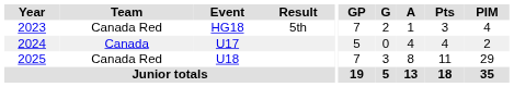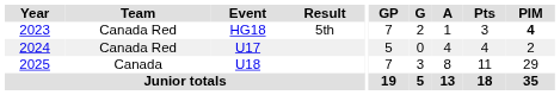 <table border="0" cellpadding="1" cellspacing="0" ID="Table3" style="text-align:center; width:40em;">
 <tr bgcolor="#e0e0e0">
 <th>Year</th>
 <th>Team</th>
 <th>Event</th>
 <th>Result</th>
 <th rowspan="99" bgcolor="#ffffff"></th>
 <th>GP</th>
 <th>G</th>
 <th>A</th>
 <th>Pts</th>
 <th>PIM</th>
 </tr>
 <tr>
 <td><a href='#'>2023</a></td>
 <td>Canada Red</td>
 <td><a href='#'>HG18</a></td>
 <td>5th</td>
 <td>7</td>
 <td>2</td>
 <td>1</td>
 <td>3</td>
-<td>4</td>
+<td><strong>4</strong></td>
 </tr>
 <tr bgcolor="#f0f0f0">
 <td><a href='#'>2024</a></td>
-<td><a href='#'>Canada</a></td>
+<td>Canada Red</td>
 <td><a href='#'>U17</a></td>
 <td></td>
 <td>5</td>
 <td>0</td>
 <td>4</td>
 <td>4</td>
 <td>2</td>
 </tr>
 <tr>
 <td><a href='#'>2025</a></td>
-<td>Canada Red</td>
+<td>Canada</td>
 <td><a href='#'>U18</a></td>
 <td></td>
 <td>7</td>
 <td>3</td>
 <td>8</td>
 <td>11</td>
 <td>29</td>
 </tr>
 <tr bgcolor="#e0e0e0">
 <th colspan="4">Junior totals</th>
 <th>19</th>
 <th>5</th>
 <th>13</th>
 <th>18</th>
 <th>35</th>
 </tr>
 </table>
